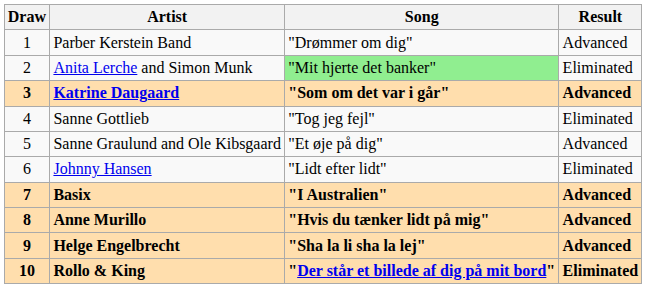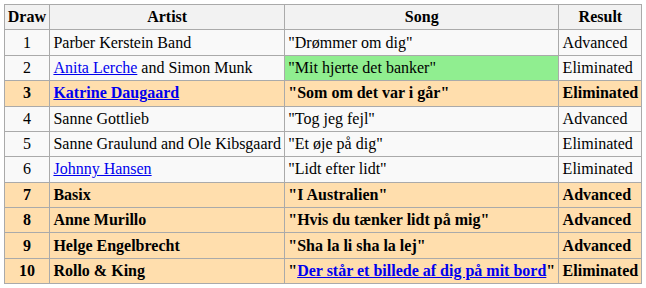 <table class="sortable wikitable" style="margin: 1em auto 1em auto; text-align:center">
 <tr>
 <th>Draw</th>
 <th>Artist</th>
 <th>Song</th>
 <th>Result</th>
 </tr>
 <tr>
 <td>1</td>
 <td align="left">Parber Kerstein Band</td>
 <td align="left">"Drømmer om dig"</td>
 <td align="left">Advanced</td>
 </tr>
 <tr>
 <td>2</td>
 <td align="left"><a href='#'>Anita Lerche</a> and Simon Munk</td>
 <td align="left" style="background: lightgreen;">"Mit hjerte det banker"</td>
 <td align="left">Eliminated</td>
 </tr>
 <tr style="font-weight:bold; background:navajowhite;">
 <td>3</td>
 <td align="left"><a href='#'>Katrine Daugaard</a></td>
 <td align="left">"Som om det var i går"</td>
-<td align="left">Advanced</td>
+<td align="left">Eliminated</td>
 </tr>
 <tr>
 <td>4</td>
 <td align="left">Sanne Gottlieb</td>
 <td align="left">"Tog jeg fejl"</td>
-<td align="left">Eliminated</td>
+<td align="left">Advanced</td>
 </tr>
 <tr>
 <td>5</td>
 <td align="left">Sanne Graulund and Ole Kibsgaard</td>
 <td align="left">"Et øje på dig"</td>
-<td align="left">Advanced</td>
+<td align="left">Eliminated</td>
 </tr>
 <tr>
 <td>6</td>
 <td align="left"><a href='#'>Johnny Hansen</a></td>
 <td align="left">"Lidt efter lidt"</td>
 <td align="left">Eliminated</td>
 </tr>
 <tr style="font-weight:bold; background:navajowhite;">
 <td>7</td>
 <td align="left">Basix</td>
 <td align="left">"I Australien"</td>
 <td align="left">Advanced</td>
 </tr>
 <tr style="font-weight:bold; background:navajowhite;">
 <td>8</td>
 <td align="left">Anne Murillo</td>
 <td align="left">"Hvis du tænker lidt på mig"</td>
 <td align="left">Advanced</td>
 </tr>
 <tr style="font-weight:bold; background:navajowhite;">
 <td>9</td>
 <td align="left">Helge Engelbrecht</td>
 <td align="left">"Sha la li sha la lej"</td>
 <td align="left">Advanced</td>
 </tr>
 <tr style="font-weight:bold; background:navajowhite;">
 <td>10</td>
 <td align="left">Rollo & King</td>
 <td align="left">"<a href='#'>Der står et billede af dig på mit bord</a>"</td>
 <td align="left">Eliminated</td>
 </tr>
 </table>
